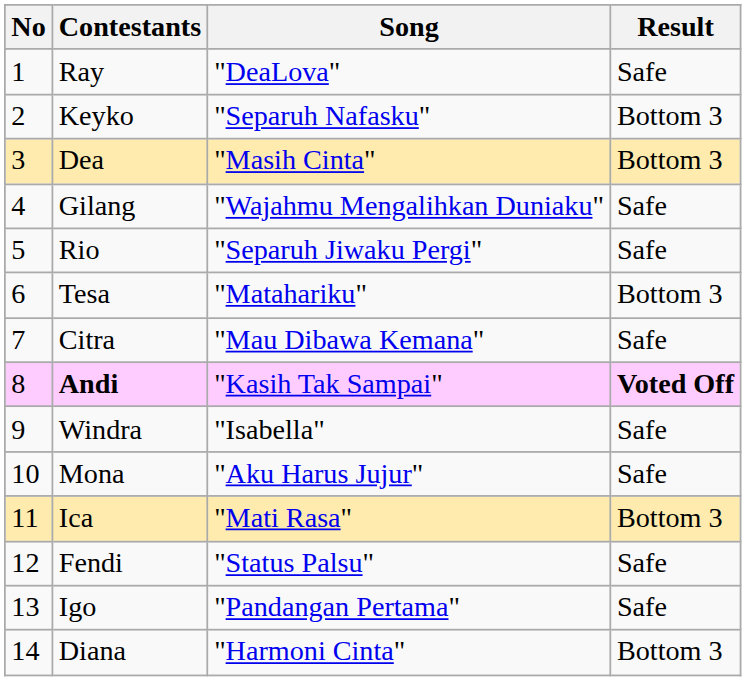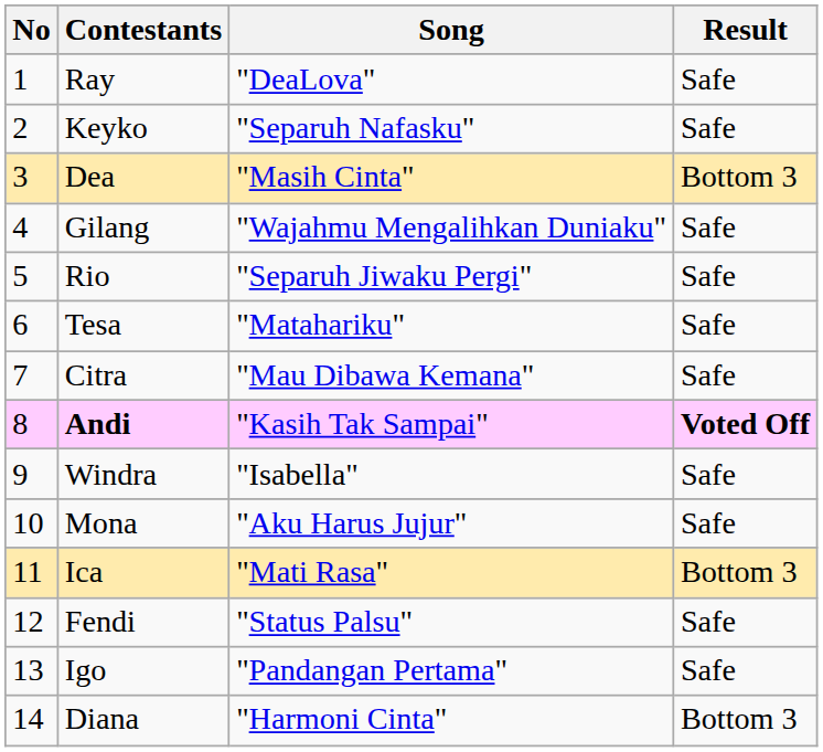 <table class="wikitable">
 <tr>
 <th>No</th>
 <th>Contestants</th>
 <th>Song </th>
 <th>Result</th>
 </tr>
 <tr>
 <td>1</td>
 <td>Ray</td>
 <td>"<a href='#'>DeaLova</a>" </td>
 <td>Safe</td>
 </tr>
 <tr>
 <td>2</td>
 <td>Keyko</td>
 <td>"<a href='#'>Separuh Nafasku</a>" </td>
-<td>Bottom 3</td>
+<td>Safe</td>
 </tr>
 <tr bgcolor="ffebad">
 <td>3</td>
 <td>Dea</td>
 <td>"<a href='#'>Masih Cinta</a>" </td>
 <td>Bottom 3</td>
 </tr>
 <tr>
 <td>4</td>
 <td>Gilang</td>
 <td>"<a href='#'>Wajahmu Mengalihkan Duniaku</a>" </td>
 <td>Safe</td>
 </tr>
 <tr>
 <td>5</td>
 <td>Rio</td>
 <td>"<a href='#'>Separuh Jiwaku Pergi</a>" </td>
 <td>Safe</td>
 </tr>
 <tr>
 <td>6</td>
 <td>Tesa</td>
 <td>"<a href='#'>Matahariku</a>" </td>
-<td>Bottom 3</td>
+<td>Safe</td>
 </tr>
 <tr>
 <td>7</td>
 <td>Citra</td>
 <td>"<a href='#'>Mau Dibawa Kemana</a>" </td>
 <td>Safe</td>
 </tr>
 <tr bgcolor="ffccff">
 <td>8</td>
 <td><strong>Andi</strong></td>
 <td>"<a href='#'>Kasih Tak Sampai</a>" </td>
 <td><strong>Voted Off</strong></td>
 </tr>
 <tr>
 <td>9</td>
 <td>Windra</td>
 <td>"Isabella" </td>
 <td>Safe</td>
 </tr>
 <tr>
 <td>10</td>
 <td>Mona</td>
 <td>"<a href='#'>Aku Harus Jujur</a>" </td>
 <td>Safe</td>
 </tr>
 <tr bgcolor="ffebad">
 <td>11</td>
 <td>Ica</td>
 <td>"<a href='#'>Mati Rasa</a>" </td>
 <td>Bottom 3</td>
 </tr>
 <tr>
 <td>12</td>
 <td>Fendi</td>
 <td>"<a href='#'>Status Palsu</a>" </td>
 <td>Safe</td>
 </tr>
 <tr>
 <td>13</td>
 <td>Igo</td>
 <td>"<a href='#'>Pandangan Pertama</a>" </td>
 <td>Safe</td>
 </tr>
 <tr>
 <td>14</td>
 <td>Diana</td>
 <td>"<a href='#'>Harmoni Cinta</a>" </td>
 <td>Bottom 3</td>
 </tr>
 </table>
